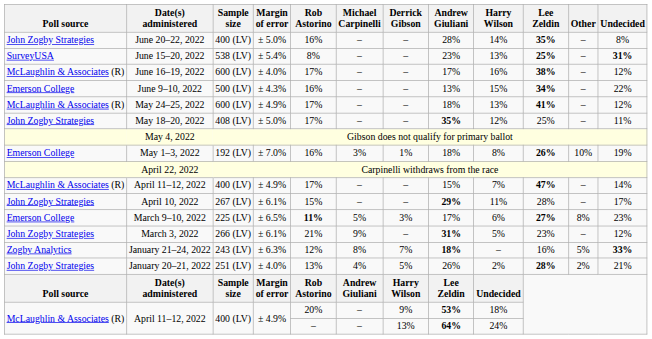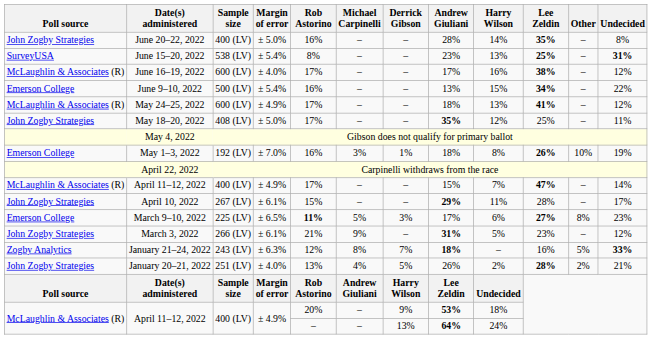 <table class="wikitable" style="font-size:90%;text-align:center;">
 <tr valign=bottom>
 <th>Poll source</th>
 <th>Date(s)<br>administered</th>
 <th>Sample<br>size</th>
 <th>Margin<br>of error</th>
 <th style="width:60px;">Rob<br>Astorino</th>
 <th style="width:60px;">Michael<br>Carpinelli</th>
 <th style="width:60px;">Derrick<br>Gibson</th>
 <th style="width:60px;">Andrew<br>Giuliani</th>
 <th style="width:60px;">Harry<br>Wilson</th>
 <th style="width:60px;">Lee<br>Zeldin</th>
 <th>Other</th>
 <th>Undecided</th>
 </tr>
 <tr>
 <td style="text-align:left;"><a href='#'>John Zogby Strategies</a></td>
 <td>June 20–22, 2022</td>
 <td>400 (LV)</td>
 <td>± 5.0%</td>
 <td>16%</td>
 <td>–</td>
 <td>–</td>
 <td>28%</td>
 <td>14%</td>
 <td><strong>35%</strong></td>
 <td>–</td>
 <td>8%</td>
 </tr>
 <tr>
 <td style="text-align:left;"><a href='#'>SurveyUSA</a></td>
 <td>June 15–20, 2022</td>
 <td>538 (LV)</td>
 <td>± 5.4%</td>
 <td>8%</td>
 <td>–</td>
 <td>–</td>
 <td>23%</td>
 <td>13%</td>
 <td><strong>25%</strong></td>
 <td>–</td>
 <td><strong>31%</strong></td>
 </tr>
 <tr>
 <td style="text-align:left;"><a href='#'>McLaughlin & Associates</a> (R)</td>
 <td>June 16–19, 2022</td>
 <td>600 (LV)</td>
 <td>± 4.0%</td>
 <td>17%</td>
 <td>–</td>
 <td>–</td>
 <td>17%</td>
 <td>16%</td>
 <td><strong>38%</strong></td>
 <td>–</td>
 <td>12%</td>
 </tr>
 <tr>
 <td style="text-align:left;"><a href='#'>Emerson College</a></td>
 <td>June 9–10, 2022</td>
 <td>500 (LV)</td>
-<td>± 4.3%</td>
+<td>± 5.4%</td>
 <td>16%</td>
 <td>–</td>
 <td>–</td>
 <td>13%</td>
 <td>15%</td>
 <td><strong>34%</strong></td>
 <td>–</td>
 <td>22%</td>
 </tr>
 <tr>
 <td style="text-align:left;"><a href='#'>McLaughlin & Associates</a> (R)</td>
 <td>May 24–25, 2022</td>
 <td>600 (LV)</td>
 <td>± 4.9%</td>
 <td>17%</td>
 <td>–</td>
 <td>–</td>
 <td>18%</td>
 <td>13%</td>
 <td><strong>41%</strong></td>
 <td>–</td>
 <td>12%</td>
 </tr>
 <tr>
 <td style="text-align:left;"><a href='#'>John Zogby Strategies</a></td>
 <td>May 18–20, 2022</td>
 <td>408 (LV)</td>
 <td>± 5.0%</td>
 <td>17%</td>
 <td>–</td>
 <td>–</td>
 <td><strong>35%</strong></td>
 <td>12%</td>
 <td>25%</td>
 <td>–</td>
 <td>11%</td>
 </tr>
 <tr style="background:lightyellow;">
 <td style="border-right-style:hidden; background:lightyellow;"></td>
 <td style="border-right-style:hidden; ">May 4, 2022</td>
 <td colspan="16">Gibson does not qualify for primary ballot</td>
 </tr>
 <tr>
 <td style="text-align:left;"><a href='#'>Emerson College</a></td>
 <td>May 1–3, 2022</td>
 <td>192 (LV)</td>
 <td>± 7.0%</td>
 <td>16%</td>
 <td>3%</td>
 <td>1%</td>
 <td>18%</td>
 <td>8%</td>
 <td><strong>26%</strong></td>
 <td>10%</td>
 <td>19%</td>
 </tr>
 <tr style="background:lightyellow;">
 <td style="border-right-style:hidden; background:lightyellow;"></td>
 <td style="border-right-style:hidden; ">April 22, 2022</td>
 <td colspan="16">Carpinelli withdraws from the race</td>
 </tr>
 <tr>
 <td style="text-align:left;"><a href='#'>McLaughlin & Associates</a> (R)</td>
 <td>April 11–12, 2022</td>
 <td>400 (LV)</td>
 <td>± 4.9%</td>
 <td>17%</td>
 <td>–</td>
 <td>–</td>
 <td>15%</td>
 <td>7%</td>
 <td><strong>47%</strong></td>
 <td>–</td>
 <td>14%</td>
 </tr>
 <tr>
 <td style="text-align:left;"><a href='#'>John Zogby Strategies</a></td>
 <td>April 10, 2022</td>
 <td>267 (LV)</td>
 <td>± 6.1%</td>
 <td>15%</td>
 <td>–</td>
 <td>–</td>
 <td><strong>29%</strong></td>
 <td>11%</td>
 <td>28%</td>
 <td>–</td>
 <td>17%</td>
 </tr>
 <tr>
 <td style="text-align:left;"><a href='#'>Emerson College</a></td>
 <td>March 9–10, 2022</td>
 <td>225 (LV)</td>
 <td>± 6.5%</td>
 <td><strong>11%</strong></td>
 <td>5%</td>
 <td>3%</td>
 <td>17%</td>
 <td>6%</td>
 <td><strong>27%</strong></td>
 <td>8%</td>
 <td>23%</td>
 </tr>
 <tr>
 <td style="text-align:left;"><a href='#'>John Zogby Strategies</a></td>
 <td>March 3, 2022</td>
 <td>266 (LV)</td>
 <td>± 6.1%</td>
 <td>21%</td>
 <td>9%</td>
 <td>–</td>
 <td><strong>31%</strong></td>
 <td>5%</td>
 <td>23%</td>
 <td>–</td>
 <td>12%</td>
 </tr>
 <tr>
 <td style="text-align:left;"><a href='#'>Zogby Analytics</a></td>
 <td>January 21–24, 2022</td>
 <td>243 (LV)</td>
 <td>± 6.3%</td>
 <td>12%</td>
 <td>8%</td>
 <td>7%</td>
 <td><strong>18%</strong></td>
 <td>–</td>
 <td>16%</td>
 <td>5%</td>
 <td><strong>33%</strong></td>
 </tr>
 <tr>
 <td style="text-align:left;"><a href='#'>John Zogby Strategies</a></td>
 <td>January 20–21, 2022</td>
 <td>251 (LV)</td>
 <td>± 4.0%</td>
 <td>13%</td>
 <td>4%</td>
 <td>5%</td>
 <td>26%</td>
 <td>2%</td>
 <td><strong>28%</strong></td>
 <td>2%</td>
 <td>21%</td>
 </tr>
 <tr valign=bottom>
 <th>Poll source</th>
 <th>Date(s)<br>administered</th>
 <th>Sample<br>size</th>
 <th>Margin<br>of error</th>
 <th style="width:60px;">Rob<br>Astorino</th>
 <th style="width:60px;">Andrew<br>Giuliani</th>
 <th style="width:60px;">Harry<br>Wilson</th>
 <th style="width:60px;">Lee<br>Zeldin</th>
 <th>Undecided</th>
 </tr>
 <tr>
 <td style="text-align:left;" rowspan="2"><a href='#'>McLaughlin & Associates</a> (R)</td>
 <td rowspan="2">April 11–12, 2022</td>
 <td rowspan="2">400 (LV)</td>
 <td rowspan="2">± 4.9%</td>
 <td>20%</td>
 <td>–</td>
 <td>9%</td>
 <td><strong>53%</strong></td>
 <td>18%</td>
 </tr>
 <tr>
 <td>–</td>
 <td>–</td>
 <td>13%</td>
 <td><strong>64%</strong></td>
 <td>24%</td>
 </tr>
 </table>
